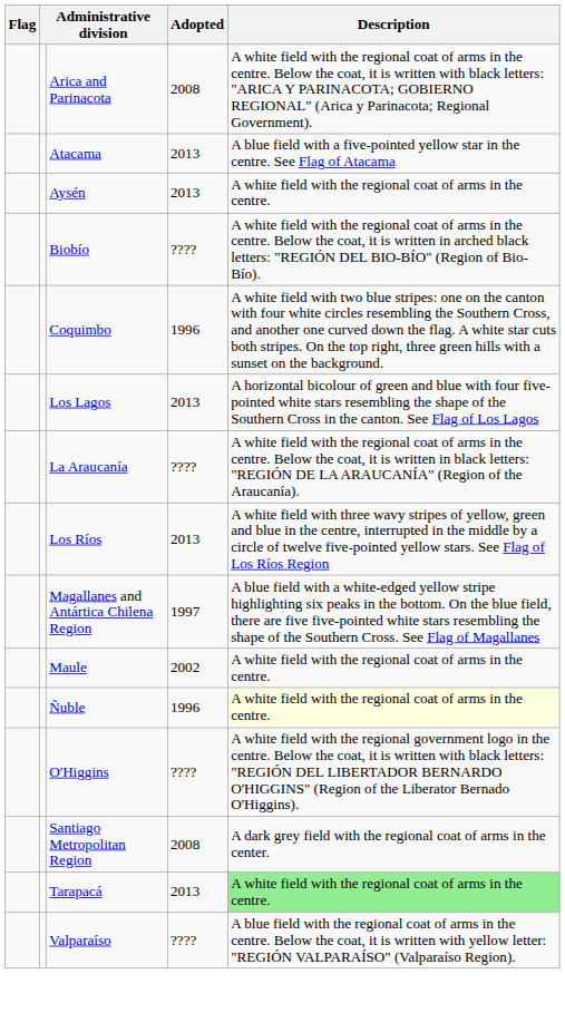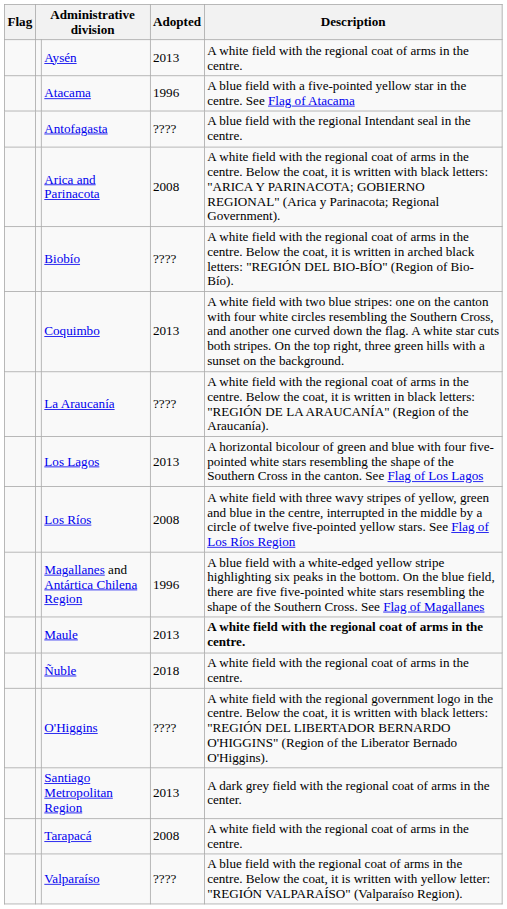 <table class="wikitable sortable">
 <tr>
 <th class="unsortable">Flag</th>
 <th colspan="2">Administrative division</th>
 <th>Adopted</th>
 <th class="unsortable">Description</th>
 </tr>
 <tr>
 <td></td>
 <td></td>
-<td><a href='#'>Arica and Parinacota</a></td>
-<td>2008</td>
-<td>A white field with the regional coat of arms in the centre. Below the coat, it is written with black letters: "ARICA Y PARINACOTA; GOBIERNO REGIONAL" (Arica y Parinacota; Regional Government).</td>
+<td><a href='#'>Aysén</a></td>
+<td>2013</td>
+<td>A white field with the regional coat of arms in the centre.</td>
 </tr>
 <tr>
 <td></td>
 <td></td>
 <td><a href='#'>Atacama</a></td>
-<td>2013</td>
+<td>1996</td>
 <td>A blue field with a five-pointed yellow star in the centre. See <a href='#'>Flag of Atacama</a></td>
 </tr>
 <tr>
 <td></td>
 <td></td>
-<td><a href='#'>Aysén</a></td>
-<td>2013</td>
-<td>A white field with the regional coat of arms in the centre.</td>
+<td><a href='#'>Antofagasta</a></td>
+<td>????</td>
+<td>A blue field with the regional Intendant seal in the centre.</td>
+</tr>
+<tr>
+<td></td>
+<td></td>
+<td><a href='#'>Arica and Parinacota</a></td>
+<td>2008</td>
+<td>A white field with the regional coat of arms in the centre. Below the coat, it is written with black letters: "ARICA Y PARINACOTA; GOBIERNO REGIONAL" (Arica y Parinacota; Regional Government).</td>
 </tr>
 <tr>
 <td></td>
 <td></td>
 <td><a href='#'>Biobío</a></td>
 <td>????</td>
 <td>A white field with the regional coat of arms in the centre. Below the coat, it is written in arched black letters: "REGIÓN DEL BIO-BÍO" (Region of Bio-Bío).</td>
 </tr>
 <tr>
 <td></td>
 <td></td>
 <td><a href='#'>Coquimbo</a></td>
-<td>1996</td>
+<td>2013</td>
 <td>A white field with two blue stripes: one on the canton with four white circles resembling the Southern Cross, and another one curved down the flag. A white star cuts both stripes. On the top right, three green hills with a sunset on the background.</td>
+</tr>
+<tr>
+<td></td>
+<td></td>
+<td><a href='#'>La Araucanía</a></td>
+<td>????</td>
+<td>A white field with the regional coat of arms in the centre. Below the coat, it is written in black letters: "REGIÓN DE LA ARAUCANÍA" (Region of the Araucanía).</td>
 </tr>
 <tr>
 <td></td>
 <td></td>
 <td><a href='#'>Los Lagos</a></td>
 <td>2013</td>
 <td>A horizontal bicolour of green and blue with four five-pointed white stars resembling the shape of the Southern Cross in the canton. See <a href='#'>Flag of Los Lagos</a></td>
 </tr>
 <tr>
 <td></td>
 <td></td>
-<td><a href='#'>La Araucanía</a></td>
-<td>????</td>
-<td>A white field with the regional coat of arms in the centre. Below the coat, it is written in black letters: "REGIÓN DE LA ARAUCANÍA" (Region of the Araucanía).</td>
-</tr>
-<tr>
-<td></td>
-<td></td>
 <td><a href='#'>Los Ríos</a></td>
-<td>2013</td>
+<td>2008</td>
 <td>A white field with three wavy stripes of yellow, green and blue in the centre, interrupted in the middle by a circle of twelve five-pointed yellow stars. See <a href='#'>Flag of Los Ríos Region</a></td>
 </tr>
 <tr>
 <td></td>
 <td></td>
 <td><a href='#'>Magallanes</a> and <a href='#'>Antártica Chilena Region</a></td>
-<td>1997</td>
+<td>1996</td>
 <td>A blue field with a white-edged yellow stripe highlighting six peaks in the bottom. On the blue field, there are five five-pointed white stars resembling the shape of the Southern Cross. See <a href='#'>Flag of Magallanes</a></td>
 </tr>
 <tr>
 <td></td>
 <td></td>
 <td><a href='#'>Maule</a></td>
-<td>2002</td>
-<td>A white field with the regional coat of arms in the centre.</td>
+<td>2013</td>
+<td><strong>A white field with the regional coat of arms in the centre.</strong></td>
 </tr>
 <tr>
 <td></td>
 <td></td>
 <td><a href='#'>Ñuble</a></td>
-<td>1996</td>
-<td style="background: lightyellow;">A white field with the regional coat of arms in the centre.</td>
+<td>2018</td>
+<td>A white field with the regional coat of arms in the centre.</td>
 </tr>
 <tr>
 <td></td>
 <td></td>
 <td><a href='#'>O'Higgins</a></td>
 <td>????</td>
 <td>A white field with the regional government logo in the centre. Below the coat, it is written with black letters: "REGIÓN DEL LIBERTADOR BERNARDO O'HIGGINS" (Region of the Liberator Bernado O'Higgins).</td>
 </tr>
 <tr>
 <td></td>
 <td></td>
 <td><a href='#'>Santiago Metropolitan Region</a></td>
-<td>2008</td>
+<td>2013</td>
 <td>A dark grey field with the regional coat of arms in the center.</td>
 </tr>
 <tr>
 <td></td>
 <td></td>
 <td><a href='#'>Tarapacá</a></td>
-<td>2013</td>
-<td style="background: lightgreen;">A white field with the regional coat of arms in the centre.</td>
+<td>2008</td>
+<td>A white field with the regional coat of arms in the centre.</td>
 </tr>
 <tr>
 <td></td>
 <td></td>
 <td><a href='#'>Valparaíso</a></td>
 <td>????</td>
 <td>A blue field with the regional coat of arms in the centre. Below the coat, it is written with yellow letter: "REGIÓN VALPARAÍSO" (Valparaíso Region).</td>
 </tr>
 </table>
